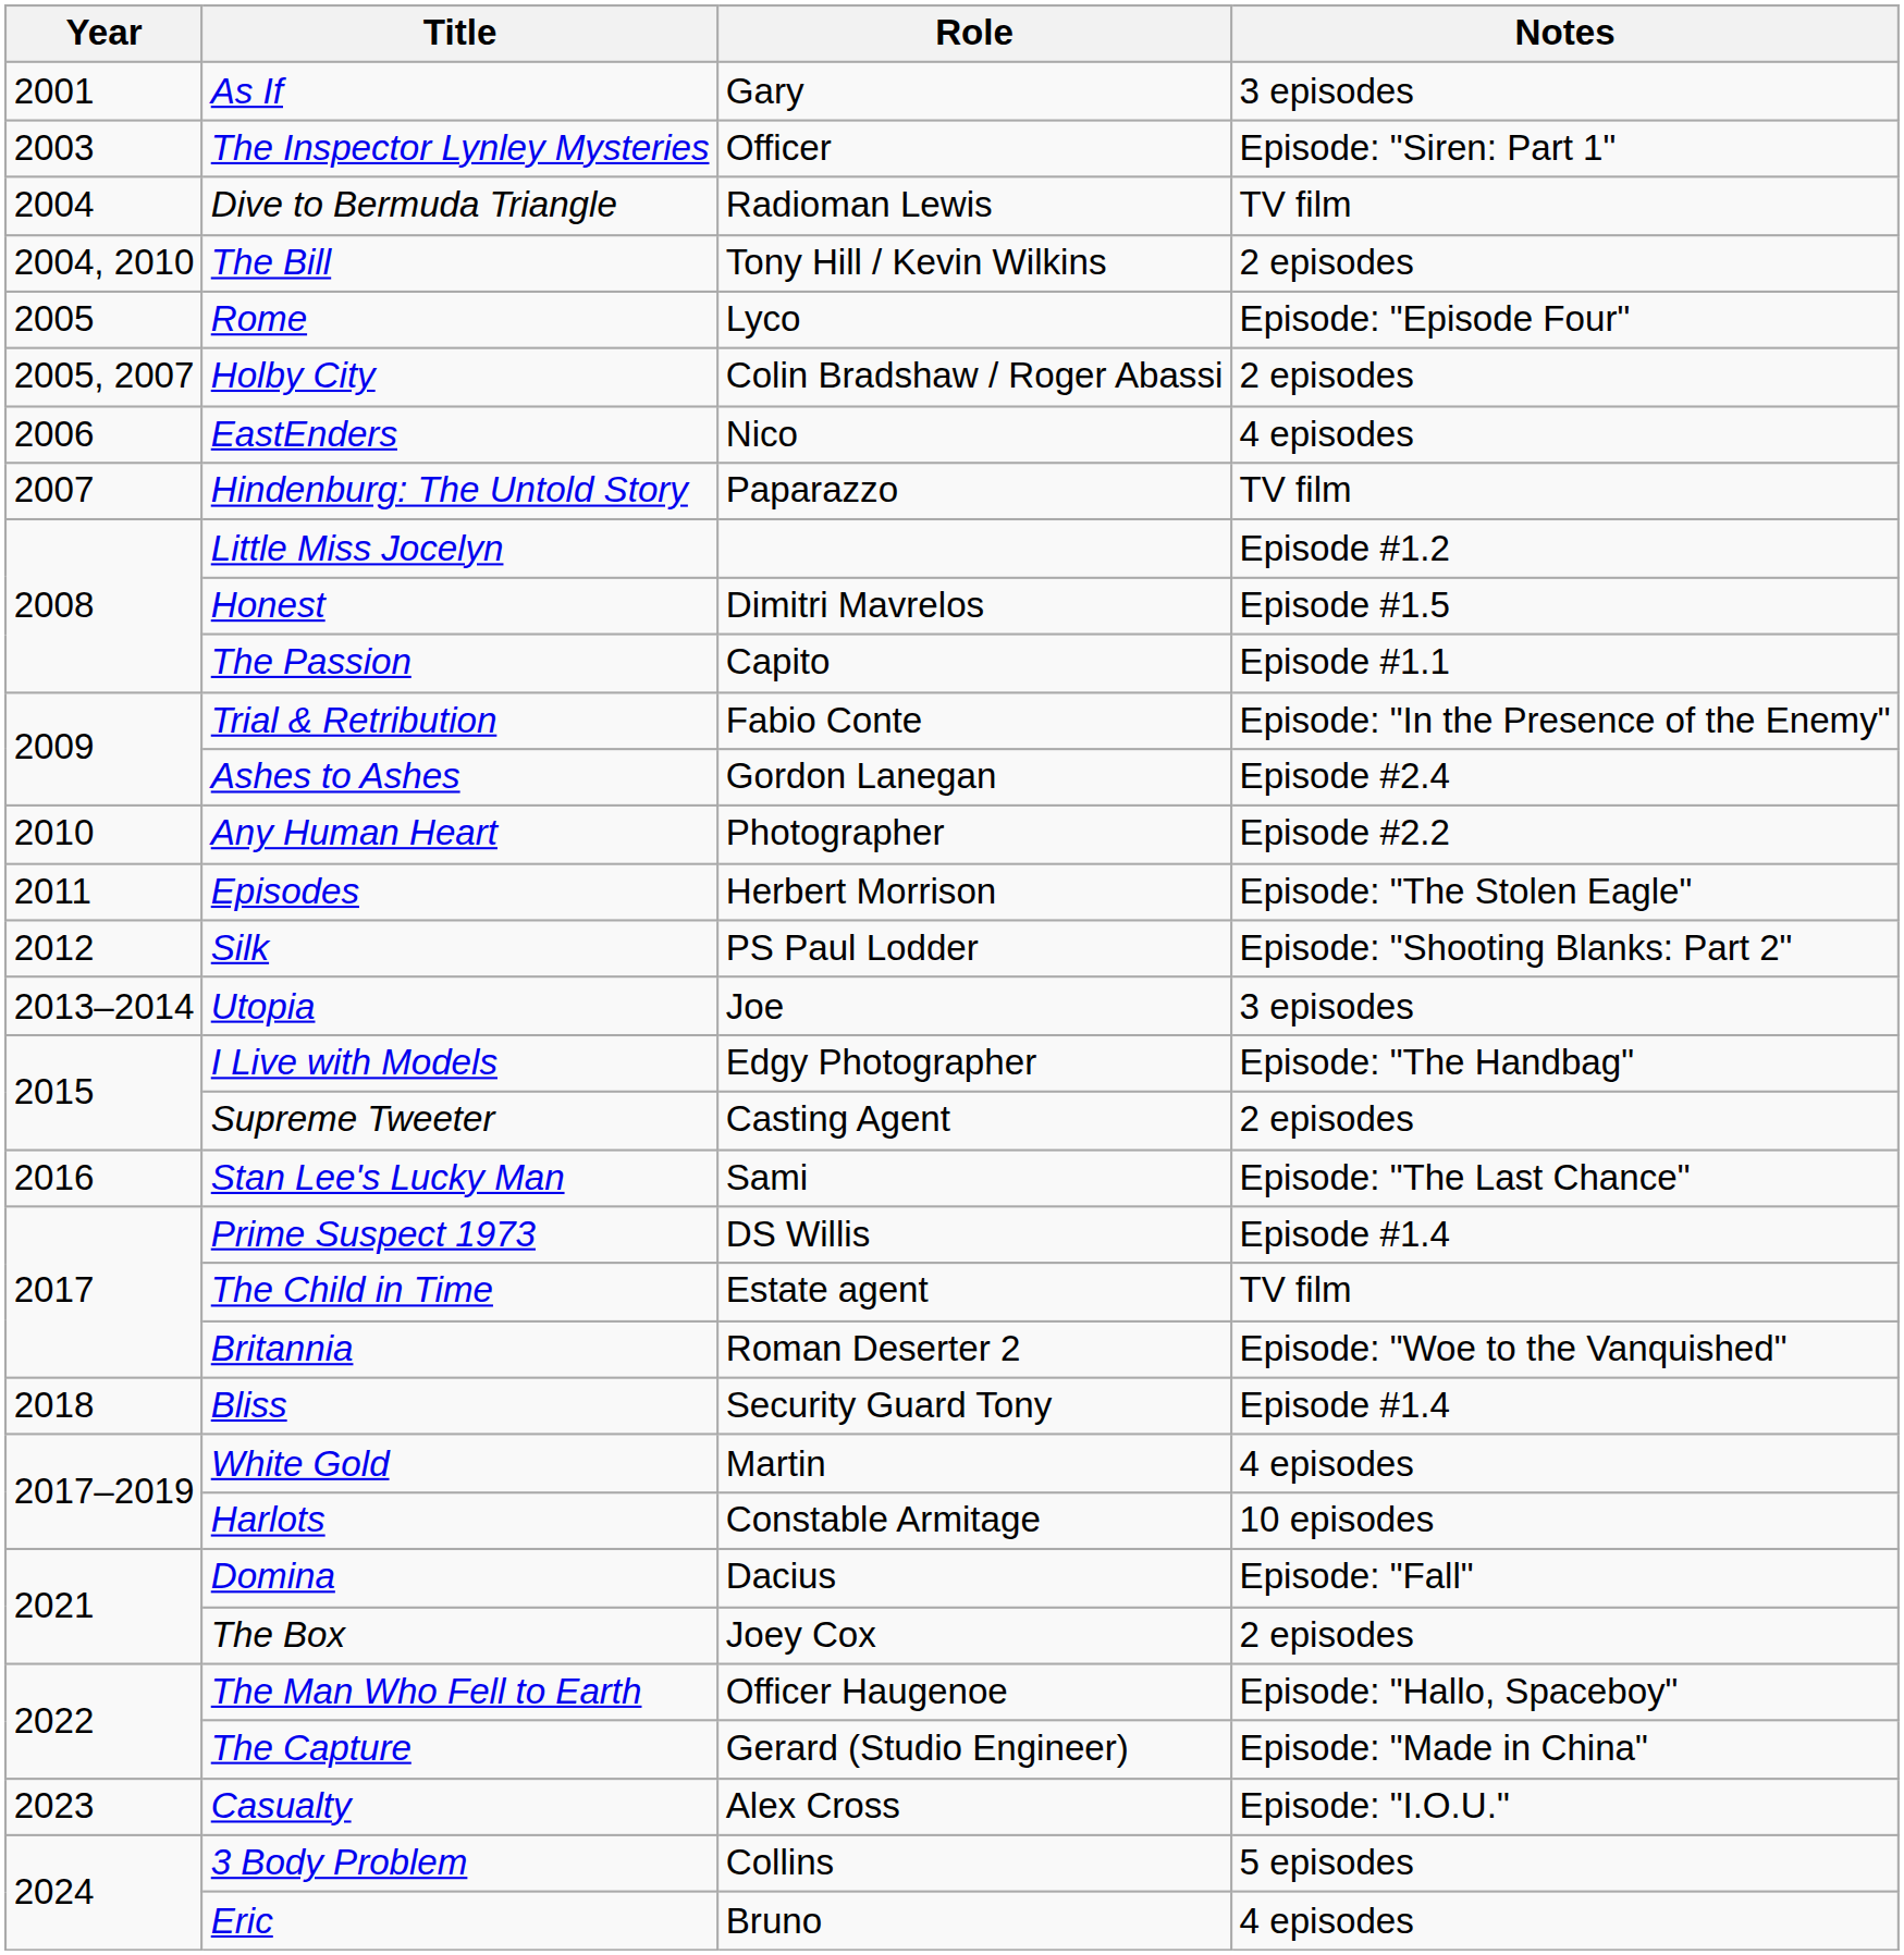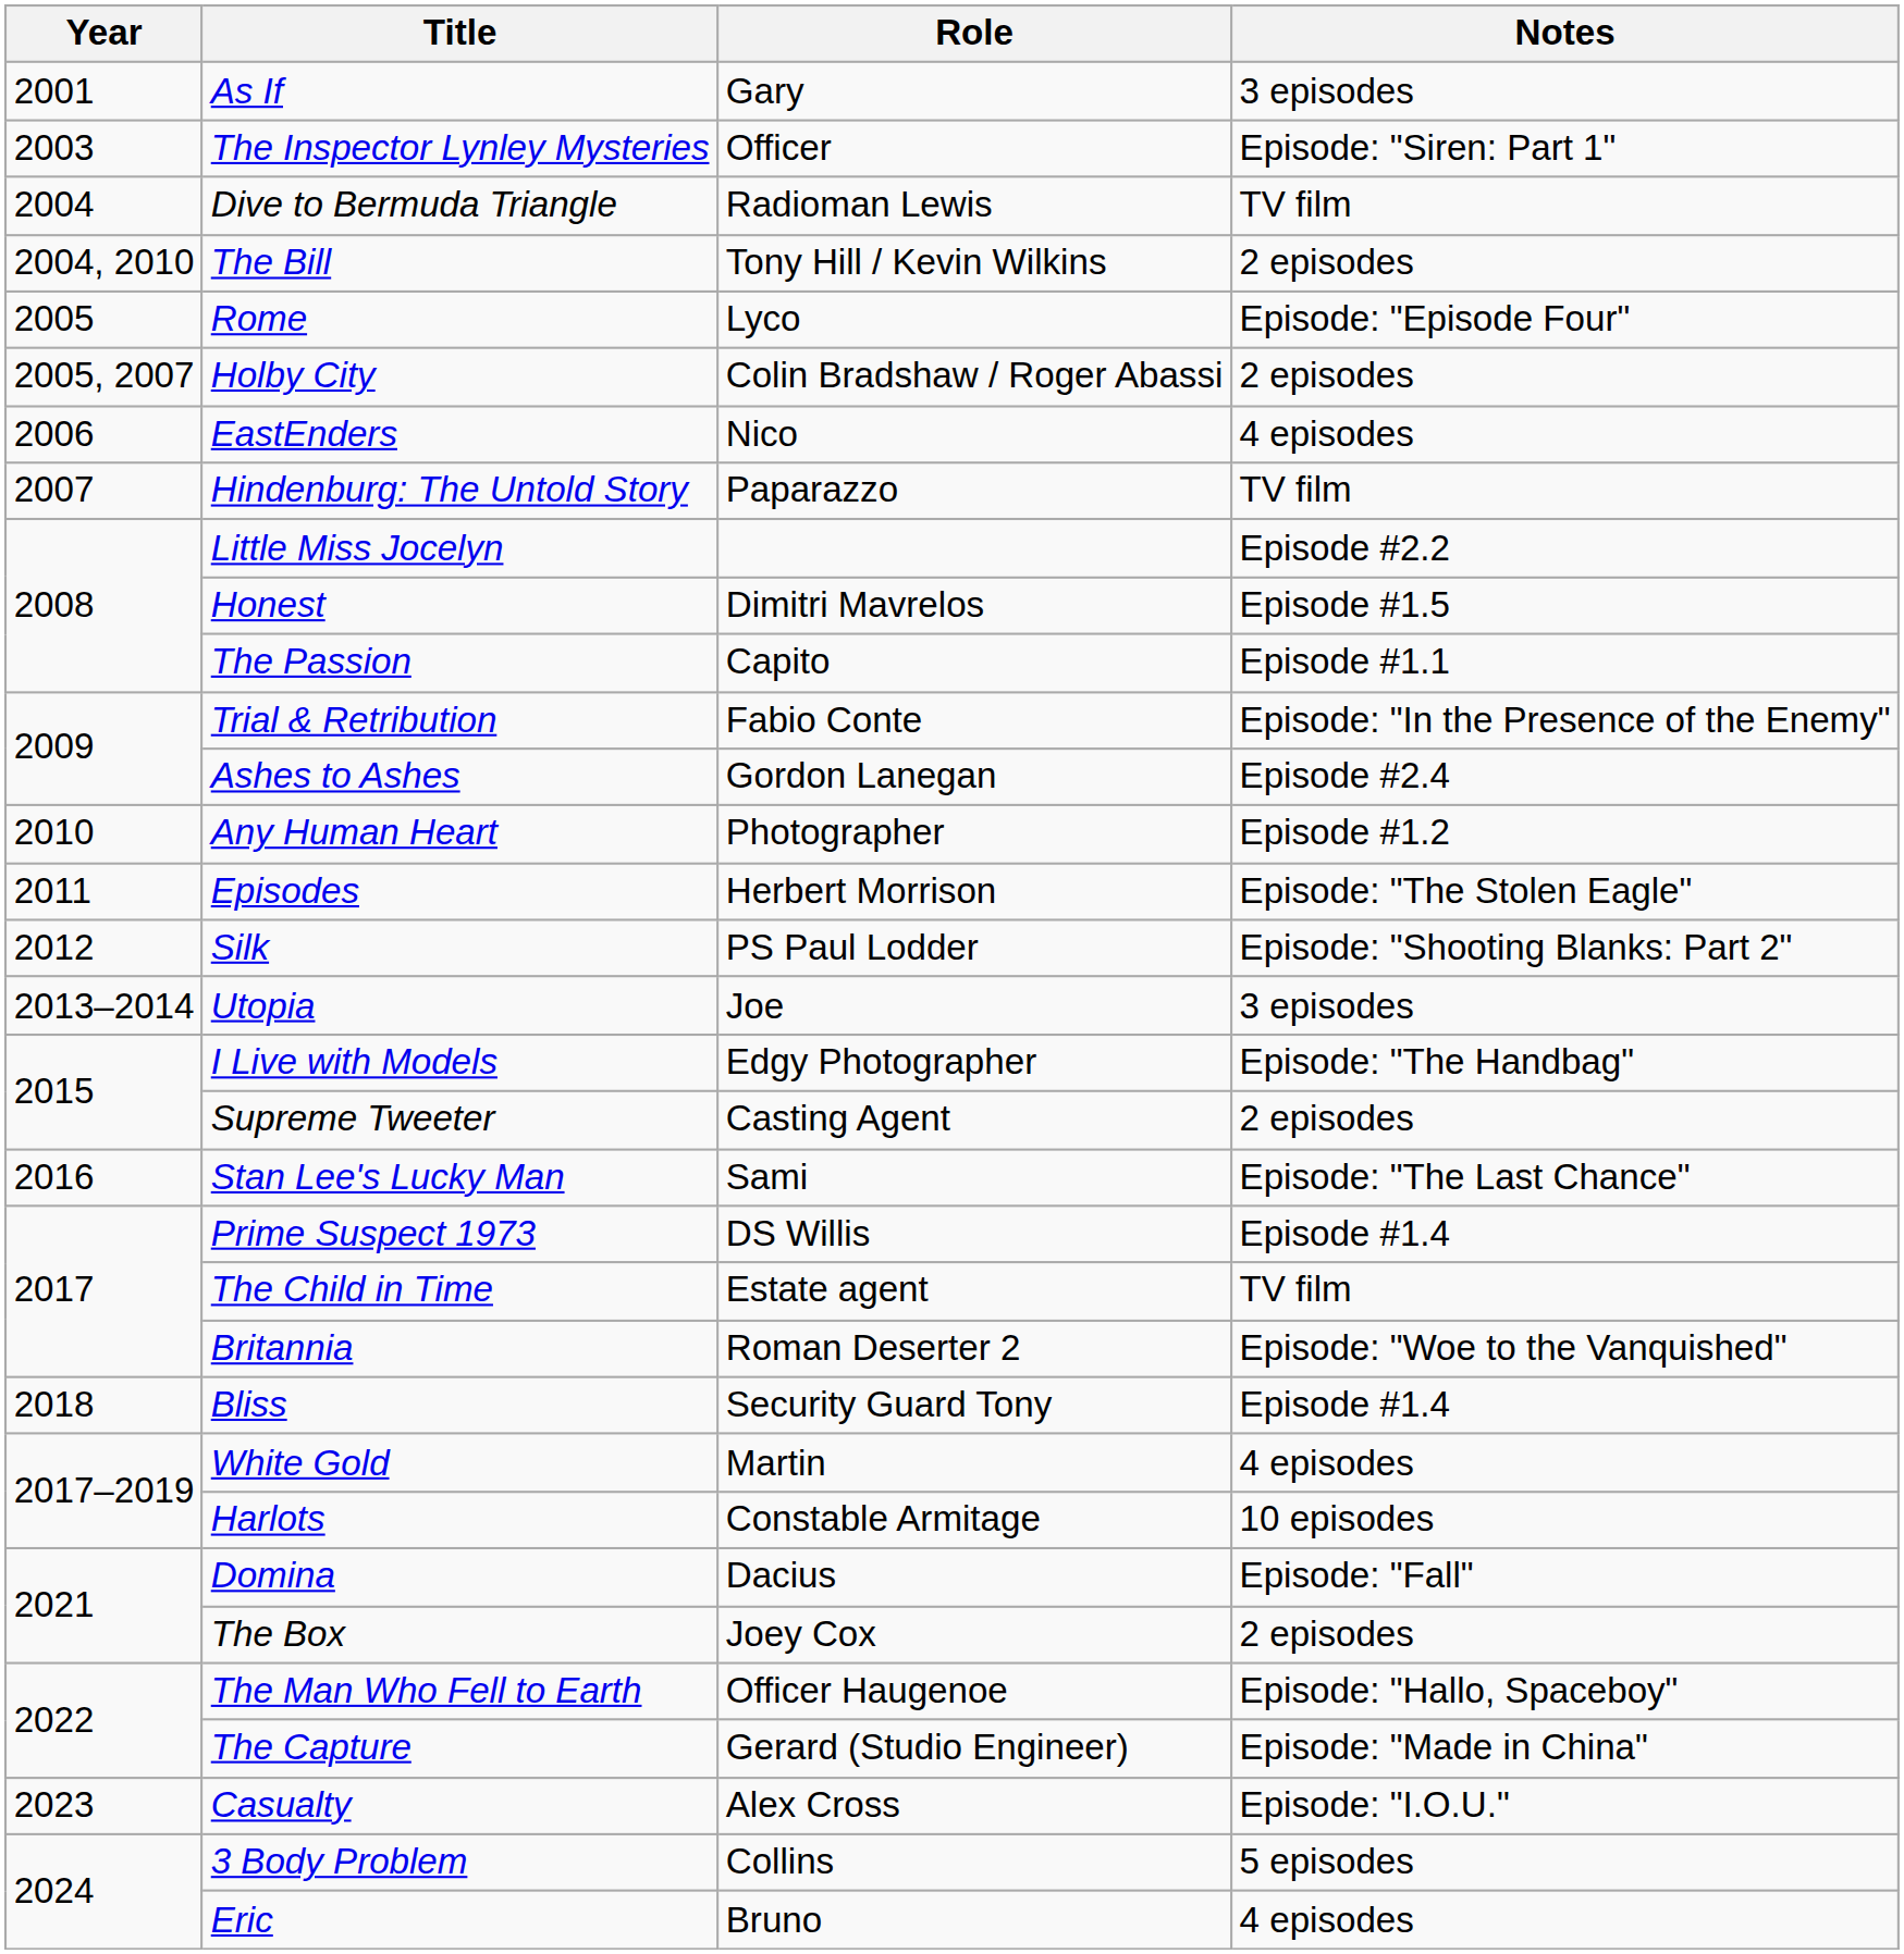 <table class="wikitable sortable">
 <tr>
 <th>Year</th>
 <th>Title</th>
 <th>Role</th>
 <th class="unsortable">Notes</th>
 </tr>
 <tr>
 <td>2001</td>
 <td><em><a href='#'>As If</a></em></td>
 <td>Gary</td>
 <td>3 episodes</td>
 </tr>
 <tr>
 <td>2003</td>
 <td><em><a href='#'>The Inspector Lynley Mysteries</a></em></td>
 <td>Officer</td>
 <td>Episode: "Siren: Part 1"</td>
 </tr>
 <tr>
 <td>2004</td>
 <td><em>Dive to Bermuda Triangle</em></td>
 <td>Radioman Lewis</td>
 <td>TV film</td>
 </tr>
 <tr>
 <td>2004, 2010</td>
 <td><em><a href='#'>The Bill</a></em></td>
 <td>Tony Hill / Kevin Wilkins</td>
 <td>2 episodes</td>
 </tr>
 <tr>
 <td>2005</td>
 <td><em><a href='#'>Rome</a></em></td>
 <td>Lyco</td>
 <td>Episode: "Episode Four"</td>
 </tr>
 <tr>
 <td>2005, 2007</td>
 <td><em><a href='#'>Holby City</a></em></td>
 <td>Colin Bradshaw / Roger Abassi</td>
 <td>2 episodes</td>
 </tr>
 <tr>
 <td>2006</td>
 <td><em><a href='#'>EastEnders</a></em></td>
 <td>Nico</td>
 <td>4 episodes</td>
 </tr>
 <tr>
 <td>2007</td>
 <td><em><a href='#'>Hindenburg: The Untold Story</a></em></td>
 <td>Paparazzo</td>
 <td>TV film</td>
 </tr>
 <tr>
 <td rowspan="3">2008</td>
 <td><em><a href='#'>Little Miss Jocelyn</a></em></td>
 <td></td>
-<td>Episode #1.2</td>
+<td>Episode #2.2</td>
 </tr>
 <tr>
 <td><em><a href='#'>Honest</a></em></td>
 <td>Dimitri Mavrelos</td>
 <td>Episode #1.5</td>
 </tr>
 <tr>
 <td><em><a href='#'>The Passion</a></em></td>
 <td>Capito</td>
 <td>Episode #1.1</td>
 </tr>
 <tr>
 <td rowspan="2">2009</td>
 <td><em><a href='#'>Trial & Retribution</a></em></td>
 <td>Fabio Conte</td>
 <td>Episode: "In the Presence of the Enemy"</td>
 </tr>
 <tr>
 <td><em><a href='#'>Ashes to Ashes</a></em></td>
 <td>Gordon Lanegan</td>
 <td>Episode #2.4</td>
 </tr>
 <tr>
 <td>2010</td>
 <td><em><a href='#'>Any Human Heart</a></em></td>
 <td>Photographer</td>
-<td>Episode #2.2</td>
+<td>Episode #1.2</td>
 </tr>
 <tr>
 <td>2011</td>
 <td><em><a href='#'>Episodes</a></em></td>
 <td>Herbert Morrison</td>
 <td>Episode: "The Stolen Eagle"</td>
 </tr>
 <tr>
 <td>2012</td>
 <td><em><a href='#'>Silk</a></em></td>
 <td>PS Paul Lodder</td>
 <td>Episode: "Shooting Blanks: Part 2"</td>
 </tr>
 <tr>
 <td>2013–2014</td>
 <td><em><a href='#'>Utopia</a></em></td>
 <td>Joe</td>
 <td>3 episodes</td>
 </tr>
 <tr>
 <td rowspan="2">2015</td>
 <td><em><a href='#'>I Live with Models</a></em></td>
 <td>Edgy Photographer</td>
 <td>Episode: "The Handbag"</td>
 </tr>
 <tr>
 <td><em>Supreme Tweeter</em></td>
 <td>Casting Agent</td>
 <td>2 episodes</td>
 </tr>
 <tr>
 <td>2016</td>
 <td><em><a href='#'>Stan Lee's Lucky Man</a></em></td>
 <td>Sami</td>
 <td>Episode: "The Last Chance"</td>
 </tr>
 <tr>
 <td rowspan="3">2017</td>
 <td><em><a href='#'>Prime Suspect 1973</a></em></td>
 <td>DS Willis</td>
 <td>Episode #1.4</td>
 </tr>
 <tr>
 <td><em><a href='#'>The Child in Time</a></em></td>
 <td>Estate agent</td>
 <td>TV film</td>
 </tr>
 <tr>
 <td><em><a href='#'>Britannia</a></em></td>
 <td>Roman Deserter 2</td>
 <td>Episode: "Woe to the Vanquished"</td>
 </tr>
 <tr>
 <td>2018</td>
 <td><em><a href='#'>Bliss</a></em></td>
 <td>Security Guard Tony</td>
 <td>Episode #1.4</td>
 </tr>
 <tr>
 <td rowspan="2">2017–2019</td>
 <td><em><a href='#'>White Gold</a></em></td>
 <td>Martin</td>
 <td>4 episodes</td>
 </tr>
 <tr>
 <td><em><a href='#'>Harlots</a></em></td>
 <td>Constable Armitage</td>
 <td>10 episodes</td>
 </tr>
 <tr>
 <td rowspan="2">2021</td>
 <td><em><a href='#'>Domina</a></em></td>
 <td>Dacius</td>
 <td>Episode: "Fall"</td>
 </tr>
 <tr>
 <td><em>The Box</em></td>
 <td>Joey Cox</td>
 <td>2 episodes</td>
 </tr>
 <tr>
 <td rowspan="2">2022</td>
 <td><em><a href='#'>The Man Who Fell to Earth</a></em></td>
 <td>Officer Haugenoe</td>
 <td>Episode: "Hallo, Spaceboy"</td>
 </tr>
 <tr>
 <td><em><a href='#'>The Capture</a></em></td>
 <td>Gerard (Studio Engineer)</td>
 <td>Episode: "Made in China"</td>
 </tr>
 <tr>
 <td>2023</td>
 <td><em><a href='#'>Casualty</a></em></td>
 <td>Alex Cross</td>
 <td>Episode: "I.O.U."</td>
 </tr>
 <tr>
 <td rowspan="2">2024</td>
 <td><em><a href='#'>3 Body Problem</a></em></td>
 <td>Collins</td>
 <td>5 episodes</td>
 </tr>
 <tr>
 <td><em><a href='#'>Eric</a></em></td>
 <td>Bruno</td>
 <td>4 episodes</td>
 </tr>
 </table>
